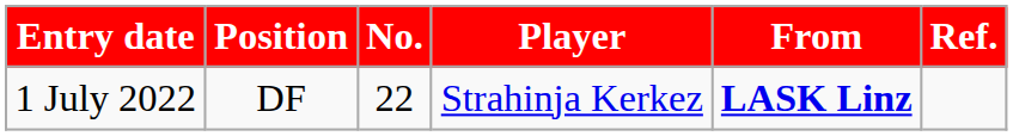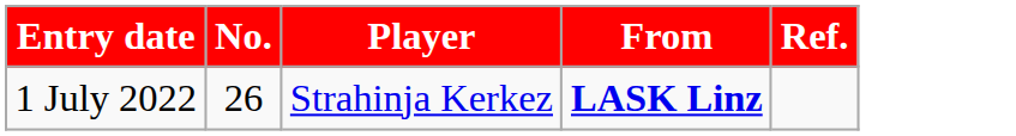 <table class="wikitable sortable">
 <tr>
 <th style="background:#FF0000; color:#ffffff;"><strong>Entry date</strong></th>
-<th style="background:#FF0000; color:#ffffff;"><strong>Position</strong></th>
 <th style="background:#FF0000; color:#ffffff;"><strong>No.</strong></th>
 <th style="background:#FF0000; color:#ffffff;"><strong>Player</strong></th>
 <th style="background:#FF0000; color:#ffffff;"><strong>From</strong></th>
 <th style="background:#FF0000; color:#ffffff;"><strong>Ref.</strong></th>
 </tr>
 <tr>
 <td>1 July 2022</td>
-<td style="text-align:center;">DF</td>
-<td style="text-align:center;">22</td>
+<td style="text-align:center;">26</td>
 <td style="text-align:left;"> <a href='#'>Strahinja Kerkez</a></td>
 <td style="text-align:left;"><strong> <a href='#'>LASK Linz</a></strong></td>
 <td></td>
 </tr>
 </table>
